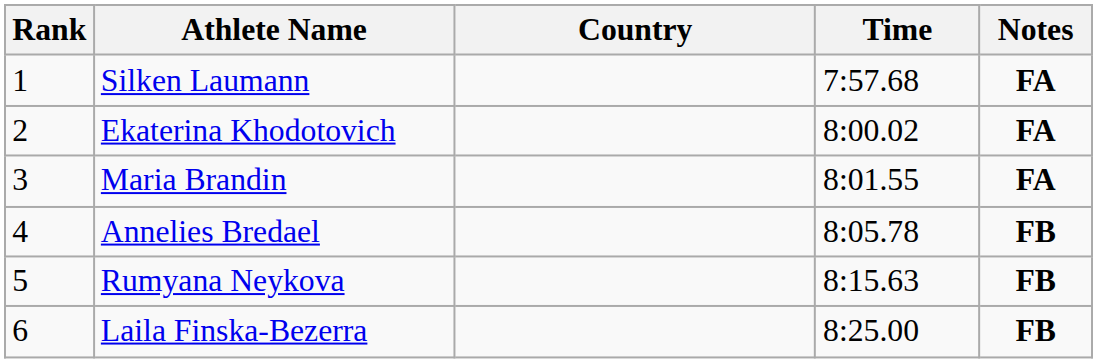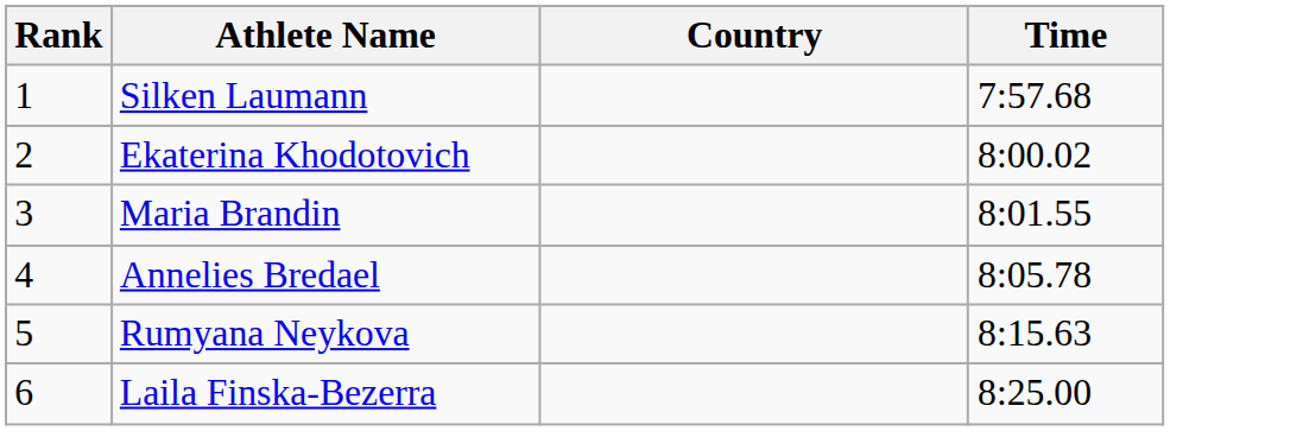 <table class="wikitable">
 <tr>
 <th width=25>Rank</th>
 <th width=175>Athlete Name</th>
 <th width=175>Country</th>
 <th width=75>Time</th>
-<th width=50>Notes</th>
 </tr>
 <tr>
 <td>1</td>
 <td><a href='#'>Silken Laumann</a></td>
 <td></td>
 <td>7:57.68</td>
-<td align=center><strong>FA</strong></td>
 </tr>
 <tr>
 <td>2</td>
 <td><a href='#'>Ekaterina Khodotovich</a></td>
 <td></td>
 <td>8:00.02</td>
-<td align=center><strong>FA</strong></td>
 </tr>
 <tr>
 <td>3</td>
 <td><a href='#'>Maria Brandin</a></td>
 <td></td>
 <td>8:01.55</td>
-<td align=center><strong>FA</strong></td>
 </tr>
 <tr>
 <td>4</td>
 <td><a href='#'>Annelies Bredael</a></td>
 <td></td>
 <td>8:05.78</td>
-<td align=center><strong>FB</strong></td>
 </tr>
 <tr>
 <td>5</td>
 <td><a href='#'>Rumyana Neykova</a></td>
 <td></td>
 <td>8:15.63</td>
-<td align=center><strong>FB</strong></td>
 </tr>
 <tr>
 <td>6</td>
 <td><a href='#'>Laila Finska-Bezerra</a></td>
 <td></td>
 <td>8:25.00</td>
-<td align=center><strong>FB</strong></td>
 </tr>
 </table>
